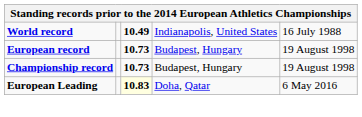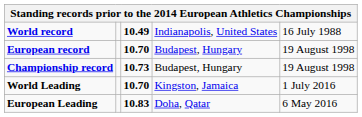 <table class="wikitable">
 <tr>
 <th colspan="5">Standing records prior to the 2014 European Athletics Championships</th>
 </tr>
 <tr>
 <td><strong><a href='#'>World record</a></strong></td>
 <td></td>
 <td><strong>10.49</strong></td>
 <td><a href='#'>Indianapolis</a>, <a href='#'>United States</a></td>
 <td>16 July 1988</td>
 </tr>
 <tr>
 <td><strong><a href='#'>European record</a></strong></td>
 <td></td>
-<td><strong>10.73</strong></td>
+<td><strong>10.70</strong></td>
 <td><a href='#'>Budapest</a>, <a href='#'>Hungary</a></td>
 <td>19 August 1998</td>
 </tr>
 <tr>
 <td><strong><a href='#'>Championship record</a></strong></td>
 <td></td>
 <td><strong>10.73</strong></td>
 <td>Budapest, Hungary</td>
 <td>19 August 1998</td>
 </tr>
 <tr>
+<td><strong>World Leading</strong></td>
+<td></td>
+<td><strong>10.70</strong></td>
+<td><a href='#'>Kingston</a>, <a href='#'>Jamaica</a></td>
+<td>1 July 2016</td>
+</tr>
+<tr>
 <td><strong>European Leading</strong></td>
 <td></td>
-<td style="background: lightyellow;"><strong>10.83</strong></td>
+<td><strong>10.83</strong></td>
 <td><a href='#'>Doha</a>, <a href='#'>Qatar</a></td>
 <td>6 May 2016</td>
 </tr>
 </table>
